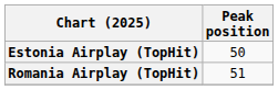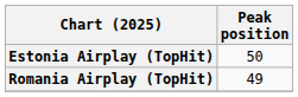 <table class="wikitable sortable plainrowheaders" style="text-align:center">
 <tr>
 <th scope="col">Chart (2025)</th>
 <th scope="col">Peak<br>position</th>
 </tr>
 <tr>
 <th scope="row">Estonia Airplay (TopHit)</th>
 <td>50</td>
 </tr>
 <tr>
 <th scope="row">Romania Airplay (TopHit)</th>
-<td>51</td>
+<td>49</td>
 </tr>
 <tr>
 </tr>
 </table>
